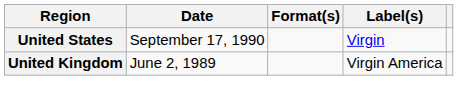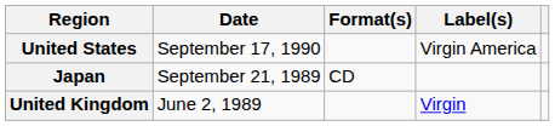 <table class="wikitable plainrowheaders">
 <tr>
 <th scope="col">Region</th>
 <th scope="col">Date</th>
 <th scope="col">Format(s)</th>
 <th scope="col">Label(s)</th>
 <th scope="col"></th>
 </tr>
 <tr>
 <th scope="row">United States</th>
 <td>September 17, 1990</td>
 <td></td>
-<td><a href='#'>Virgin</a></td>
+<td>Virgin America</td>
+<td></td>
+</tr>
+<tr>
+<th scope="row">Japan</th>
+<td>September 21, 1989</td>
+<td>CD</td>
+<td></td>
 <td></td>
 </tr>
 <tr>
 <th scope="row">United Kingdom</th>
 <td>June 2, 1989</td>
 <td></td>
-<td>Virgin America</td>
+<td><a href='#'>Virgin</a></td>
 <td></td>
 </tr>
 </table>
